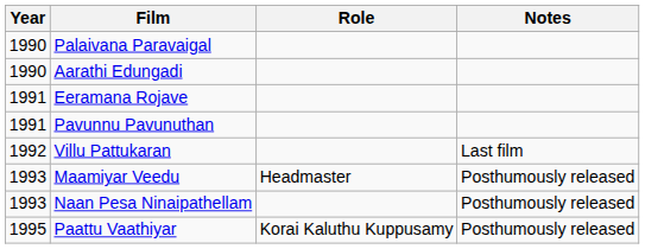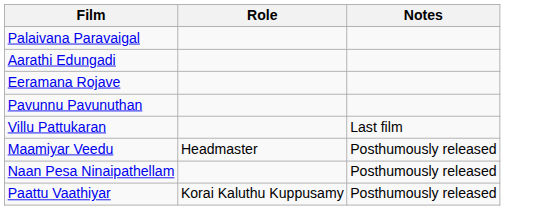 <table class="wikitable sortable">
 <tr>
-<th>Year</th>
 <th>Film</th>
 <th>Role</th>
 <th>Notes</th>
 </tr>
 <tr>
-<td>1990</td>
 <td><a href='#'>Palaivana Paravaigal</a></td>
 <td></td>
 <td></td>
 </tr>
 <tr>
-<td>1990</td>
 <td><a href='#'>Aarathi Edungadi</a></td>
 <td></td>
 <td></td>
 </tr>
 <tr>
-<td>1991</td>
 <td><a href='#'>Eeramana Rojave</a></td>
 <td></td>
 <td></td>
 </tr>
 <tr>
-<td>1991</td>
 <td><a href='#'>Pavunnu Pavunuthan</a></td>
 <td></td>
 <td></td>
 </tr>
 <tr>
-<td>1992</td>
 <td><a href='#'>Villu Pattukaran</a></td>
 <td></td>
 <td>Last film</td>
 </tr>
 <tr>
-<td>1993</td>
 <td><a href='#'>Maamiyar Veedu</a></td>
 <td>Headmaster</td>
 <td>Posthumously released</td>
 </tr>
 <tr>
-<td>1993</td>
 <td><a href='#'>Naan Pesa Ninaipathellam</a></td>
 <td></td>
 <td>Posthumously released</td>
 </tr>
 <tr>
-<td>1995</td>
 <td><a href='#'>Paattu Vaathiyar</a></td>
 <td>Korai Kaluthu Kuppusamy</td>
 <td>Posthumously released</td>
 </tr>
 </table>
